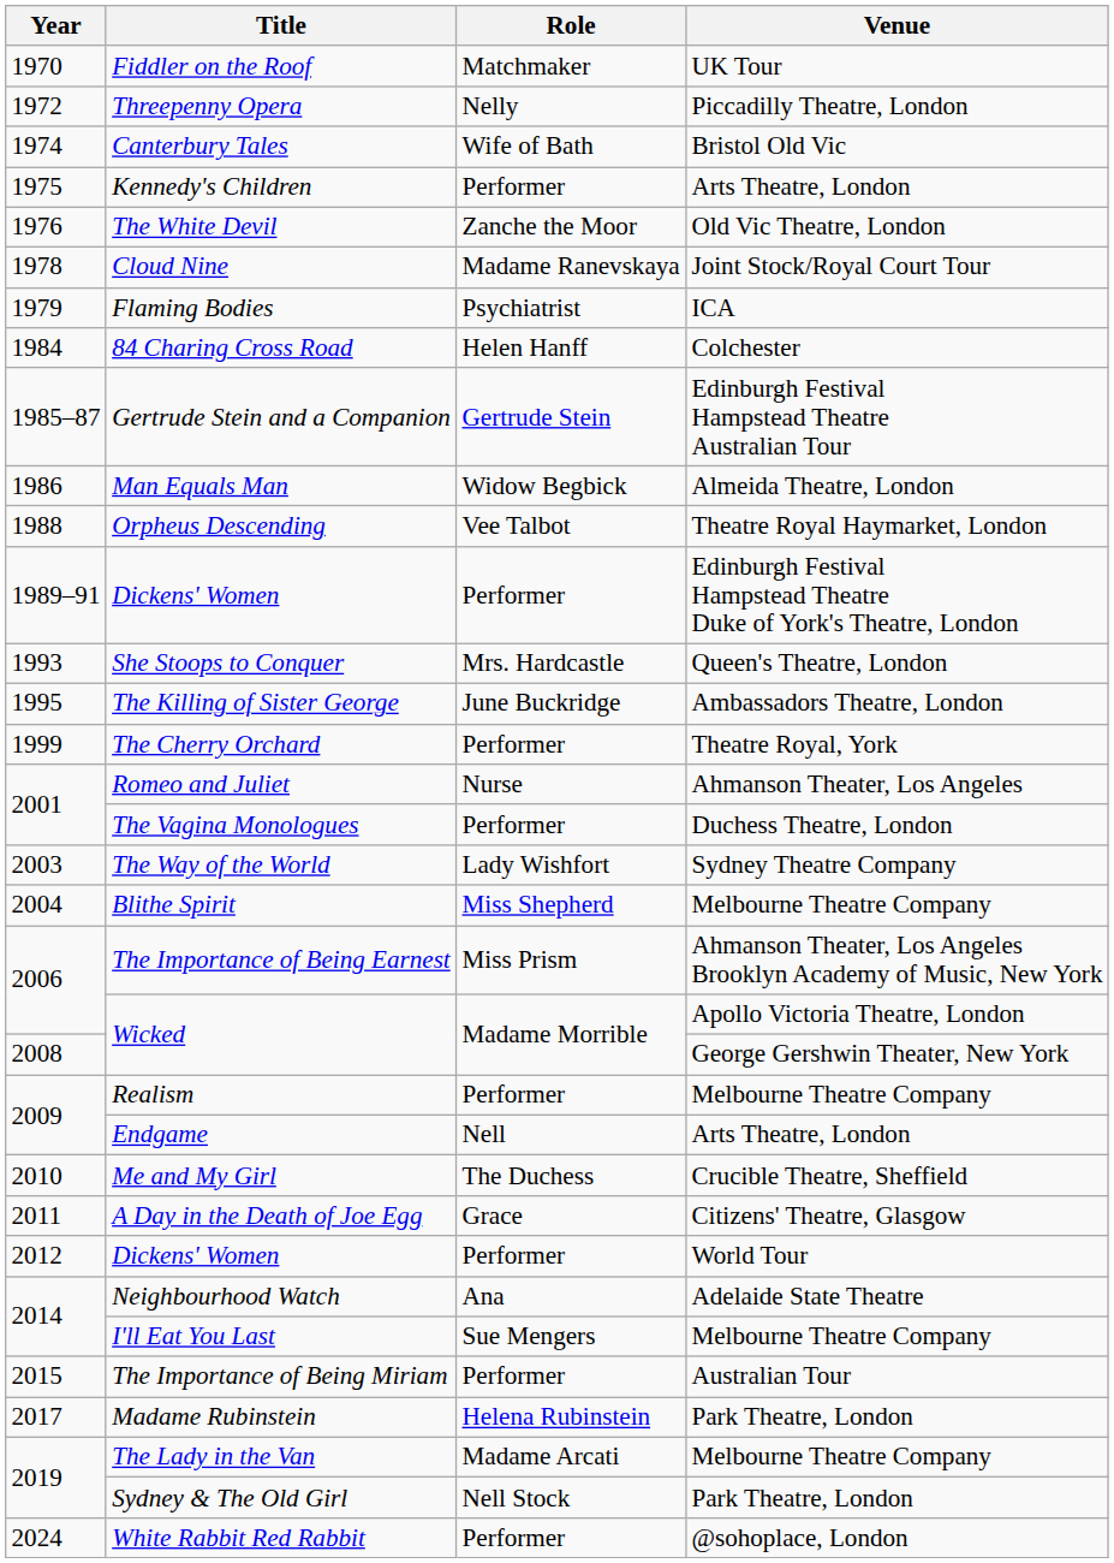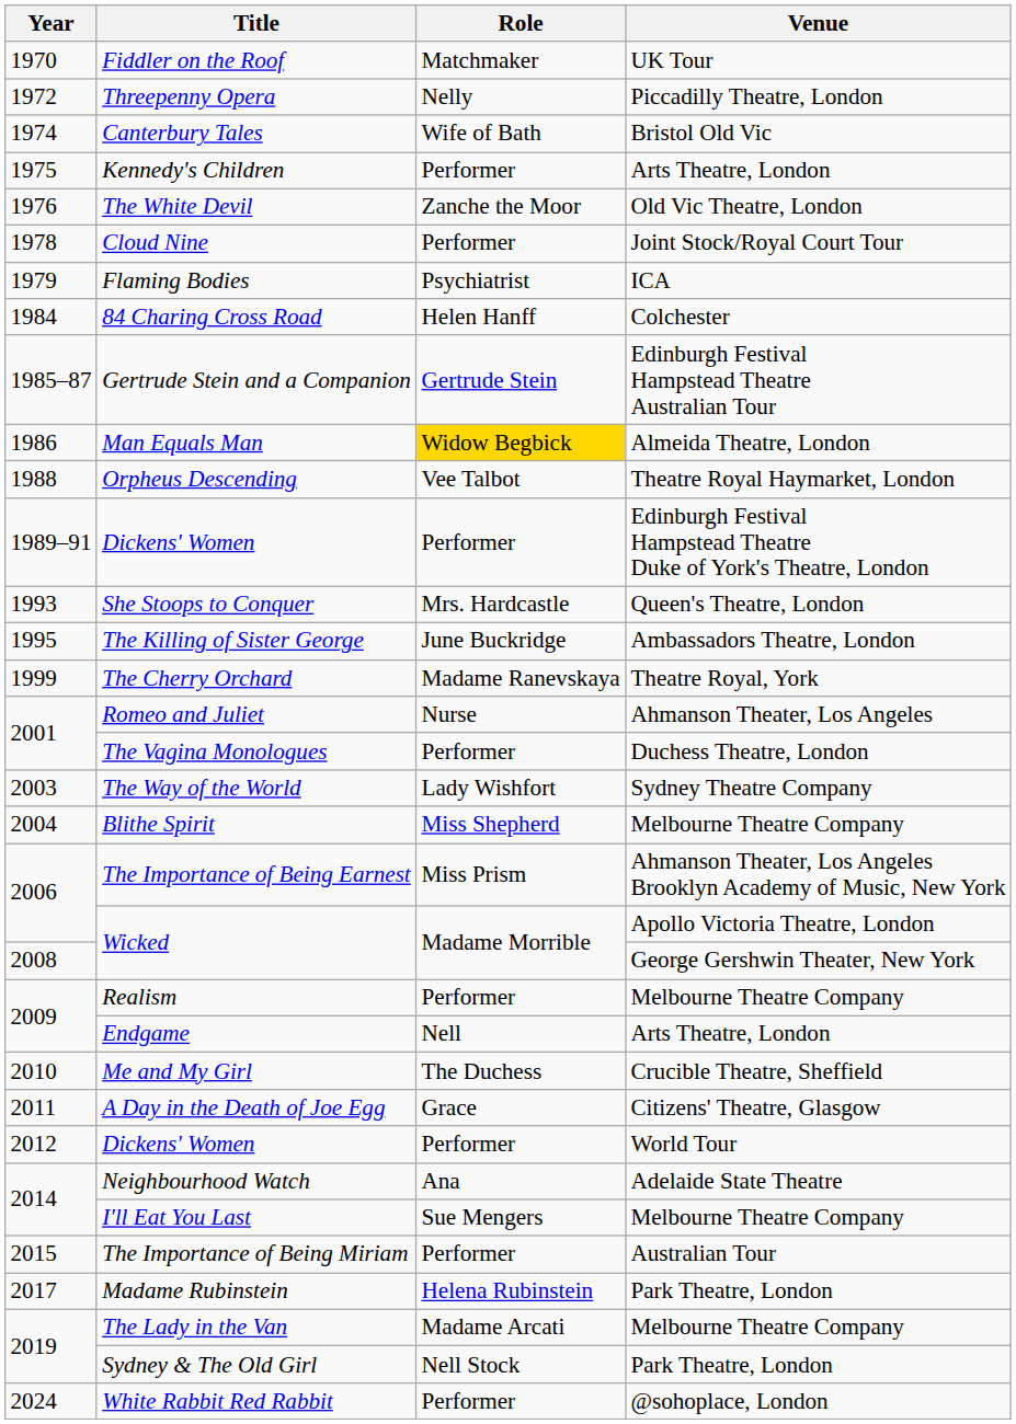 <table class="wikitable sortable">
 <tr>
 <th>Year</th>
 <th scope="col">Title</th>
 <th>Role</th>
 <th class="unsortable">Venue</th>
 </tr>
 <tr>
 <td>1970</td>
 <td><em><a href='#'>Fiddler on the Roof</a></em></td>
 <td>Matchmaker</td>
 <td>UK Tour</td>
 </tr>
 <tr>
 <td>1972</td>
 <td><em><a href='#'>Threepenny Opera</a></em></td>
 <td>Nelly</td>
 <td>Piccadilly Theatre, London</td>
 </tr>
 <tr>
 <td>1974</td>
 <td><em><a href='#'>Canterbury Tales</a></em></td>
 <td>Wife of Bath</td>
 <td>Bristol Old Vic</td>
 </tr>
 <tr>
 <td>1975</td>
 <td><em>Kennedy's Children</em></td>
 <td>Performer</td>
 <td>Arts Theatre, London</td>
 </tr>
 <tr>
 <td>1976</td>
 <td><em><a href='#'>The White Devil</a></em></td>
 <td>Zanche the Moor</td>
 <td>Old Vic Theatre, London</td>
 </tr>
 <tr>
 <td>1978</td>
 <td><em><a href='#'>Cloud Nine</a></em></td>
-<td>Madame Ranevskaya</td>
+<td>Performer</td>
 <td>Joint Stock/Royal Court Tour</td>
 </tr>
 <tr>
 <td>1979</td>
 <td><em>Flaming Bodies</em></td>
 <td>Psychiatrist</td>
 <td>ICA</td>
 </tr>
 <tr>
 <td>1984</td>
 <td><em><a href='#'>84 Charing Cross Road</a></em></td>
 <td>Helen Hanff</td>
 <td>Colchester</td>
 </tr>
 <tr>
 <td>1985–87</td>
 <td><em>Gertrude Stein and a Companion</em></td>
 <td><a href='#'>Gertrude Stein</a></td>
 <td>Edinburgh Festival <br> Hampstead Theatre <br> Australian Tour</td>
 </tr>
 <tr>
 <td>1986</td>
 <td><em><a href='#'>Man Equals Man</a></em></td>
-<td>Widow Begbick</td>
+<td style="background: gold;">Widow Begbick</td>
 <td>Almeida Theatre, London</td>
 </tr>
 <tr>
 <td>1988</td>
 <td><em><a href='#'>Orpheus Descending</a></em></td>
 <td>Vee Talbot</td>
 <td>Theatre Royal Haymarket, London</td>
 </tr>
 <tr>
 <td>1989–91</td>
 <td><em><a href='#'>Dickens' Women</a></em></td>
 <td>Performer</td>
 <td>Edinburgh Festival <br> Hampstead Theatre <br> Duke of York's Theatre, London</td>
 </tr>
 <tr>
 <td>1993</td>
 <td><em><a href='#'>She Stoops to Conquer</a></em></td>
 <td>Mrs. Hardcastle</td>
 <td>Queen's Theatre, London</td>
 </tr>
 <tr>
 <td>1995</td>
 <td><em><a href='#'>The Killing of Sister George</a></em></td>
 <td>June Buckridge</td>
 <td>Ambassadors Theatre, London</td>
 </tr>
 <tr>
 <td>1999</td>
 <td><em><a href='#'>The Cherry Orchard</a></em></td>
-<td>Performer</td>
+<td>Madame Ranevskaya</td>
 <td>Theatre Royal, York</td>
 </tr>
 <tr>
 <td rowspan="2">2001</td>
 <td><em><a href='#'>Romeo and Juliet</a></em></td>
 <td>Nurse</td>
 <td>Ahmanson Theater, Los Angeles</td>
 </tr>
 <tr>
 <td><em><a href='#'>The Vagina Monologues</a></em></td>
 <td>Performer</td>
 <td>Duchess Theatre, London</td>
 </tr>
 <tr>
 <td>2003</td>
 <td><em><a href='#'>The Way of the World</a></em></td>
 <td>Lady Wishfort</td>
 <td>Sydney Theatre Company</td>
 </tr>
 <tr>
 <td>2004</td>
 <td><em><a href='#'>Blithe Spirit</a></em></td>
 <td><a href='#'>Miss Shepherd</a></td>
 <td>Melbourne Theatre Company</td>
 </tr>
 <tr>
 <td rowspan="2">2006</td>
 <td><em><a href='#'>The Importance of Being Earnest</a></em></td>
 <td>Miss Prism</td>
 <td>Ahmanson Theater, Los Angeles <br> Brooklyn Academy of Music, New York</td>
 </tr>
 <tr>
 <td rowspan="2"><em><a href='#'>Wicked</a></em></td>
 <td rowspan=2>Madame Morrible</td>
 <td>Apollo Victoria Theatre, London</td>
 </tr>
 <tr>
 <td>2008</td>
 <td>George Gershwin Theater, New York</td>
 </tr>
 <tr>
 <td rowspan="2">2009</td>
 <td><em>Realism</em></td>
 <td>Performer</td>
 <td>Melbourne Theatre Company</td>
 </tr>
 <tr>
 <td><em><a href='#'>Endgame</a></em></td>
 <td>Nell</td>
 <td>Arts Theatre, London</td>
 </tr>
 <tr>
 <td>2010</td>
 <td><em><a href='#'>Me and My Girl</a></em></td>
 <td>The Duchess</td>
 <td>Crucible Theatre, Sheffield</td>
 </tr>
 <tr>
 <td>2011</td>
 <td><em><a href='#'>A Day in the Death of Joe Egg</a></em></td>
 <td>Grace</td>
 <td>Citizens' Theatre, Glasgow</td>
 </tr>
 <tr>
 <td>2012</td>
 <td><em><a href='#'>Dickens' Women</a></em></td>
 <td>Performer</td>
 <td>World Tour</td>
 </tr>
 <tr>
 <td rowspan="2">2014</td>
 <td><em>Neighbourhood Watch</em></td>
 <td>Ana</td>
 <td>Adelaide State Theatre</td>
 </tr>
 <tr>
 <td><em><a href='#'>I'll Eat You Last</a></em></td>
 <td>Sue Mengers</td>
 <td>Melbourne Theatre Company</td>
 </tr>
 <tr>
 <td>2015</td>
 <td><em>The Importance of Being Miriam</em></td>
 <td>Performer</td>
 <td>Australian Tour</td>
 </tr>
 <tr>
 <td>2017</td>
 <td><em>Madame Rubinstein</em></td>
 <td><a href='#'>Helena Rubinstein</a></td>
 <td>Park Theatre, London</td>
 </tr>
 <tr>
 <td rowspan="2">2019</td>
 <td><em><a href='#'>The Lady in the Van</a></em></td>
 <td>Madame Arcati</td>
 <td>Melbourne Theatre Company</td>
 </tr>
 <tr>
 <td><em>Sydney & The Old Girl</em></td>
 <td>Nell Stock</td>
 <td>Park Theatre, London</td>
 </tr>
 <tr>
 <td>2024</td>
 <td><em><a href='#'>White Rabbit Red Rabbit</a></em></td>
 <td>Performer</td>
 <td>@sohoplace, London</td>
 </tr>
 </table>
